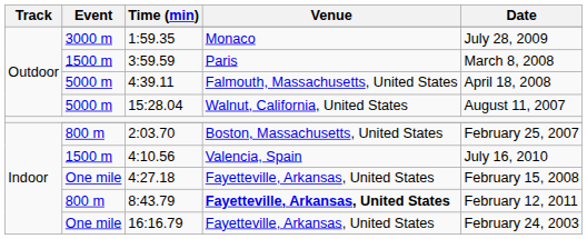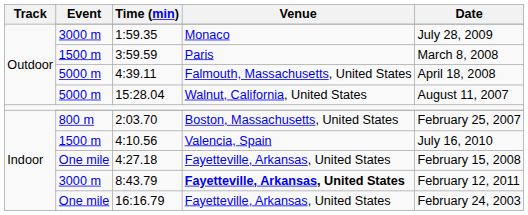 <table class="wikitable">
 <tr>
 <th>Track</th>
 <th>Event</th>
 <th>Time (<a href='#'>min</a>)</th>
 <th>Venue</th>
 <th>Date</th>
 </tr>
 <tr>
 <td rowspan=5>Outdoor</td>
 </tr>
 <tr>
 <td><a href='#'>3000 m</a></td>
 <td>1:59.35</td>
 <td><a href='#'>Monaco</a></td>
 <td>July 28, 2009</td>
 </tr>
 <tr>
 <td><a href='#'>1500 m</a></td>
 <td>3:59.59</td>
 <td><a href='#'>Paris</a></td>
 <td>March 8, 2008</td>
 </tr>
 <tr>
 <td><a href='#'>5000 m</a></td>
 <td>4:39.11</td>
 <td><a href='#'>Falmouth, Massachusetts</a>, United States</td>
 <td>April 18, 2008</td>
 </tr>
 <tr>
 <td><a href='#'>5000 m</a></td>
 <td>15:28.04</td>
 <td><a href='#'>Walnut, California</a>, United States</td>
 <td>August 11, 2007</td>
 </tr>
 <tr>
 <td colspan=5></td>
 </tr>
 <tr>
 <td rowspan=6>Indoor</td>
 </tr>
 <tr>
 <td><a href='#'>800 m</a></td>
 <td>2:03.70</td>
 <td><a href='#'>Boston, Massachusetts</a>, United States</td>
 <td>February 25, 2007</td>
 </tr>
 <tr>
 <td><a href='#'>1500 m</a></td>
 <td>4:10.56</td>
 <td><a href='#'>Valencia, Spain</a></td>
 <td>July 16, 2010</td>
 </tr>
 <tr>
 <td><a href='#'>One mile</a></td>
 <td>4:27.18</td>
 <td><a href='#'>Fayetteville, Arkansas</a>, United States</td>
 <td>February 15, 2008</td>
 </tr>
 <tr>
-<td><a href='#'>800 m</a></td>
+<td><a href='#'>3000 m</a></td>
 <td>8:43.79</td>
 <td><strong><a href='#'>Fayetteville, Arkansas</a>, United States</strong></td>
 <td>February 12, 2011</td>
 </tr>
 <tr>
 <td><a href='#'>One mile</a></td>
 <td>16:16.79</td>
 <td><a href='#'>Fayetteville, Arkansas</a>, United States</td>
 <td>February 24, 2003</td>
 </tr>
 </table>
